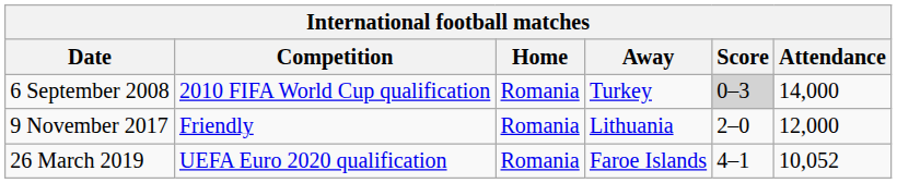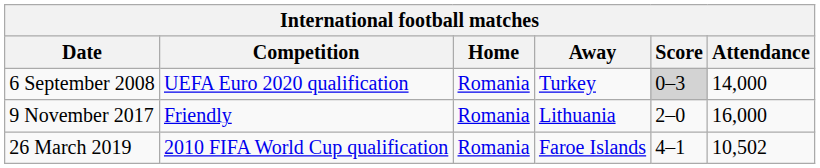 <table class="wikitable" style="text-align: left;font-size:100%;">
 <tr>
 <th colspan=6>International football matches</th>
 </tr>
 <tr>
 <th>Date</th>
 <th>Competition</th>
 <th>Home</th>
 <th>Away</th>
 <th>Score</th>
 <th>Attendance</th>
 </tr>
 <tr>
 <td>6 September 2008</td>
-<td><a href='#'>2010 FIFA World Cup qualification</a></td>
+<td><a href='#'>UEFA Euro 2020 qualification</a></td>
 <td> <a href='#'>Romania</a></td>
 <td> <a href='#'>Turkey</a></td>
 <td style="background: lightgrey;">0–3</td>
 <td>14,000</td>
 </tr>
 <tr>
 <td>9 November 2017</td>
 <td><a href='#'>Friendly</a></td>
 <td> <a href='#'>Romania</a></td>
 <td> <a href='#'>Lithuania</a></td>
 <td>2–0</td>
-<td>12,000</td>
+<td>16,000</td>
 </tr>
 <tr>
 <td>26 March 2019</td>
-<td><a href='#'>UEFA Euro 2020 qualification</a></td>
+<td><a href='#'>2010 FIFA World Cup qualification</a></td>
 <td> <a href='#'>Romania</a></td>
 <td> <a href='#'>Faroe Islands</a></td>
 <td>4–1</td>
-<td>10,052</td>
+<td>10,502</td>
 </tr>
 </table>
